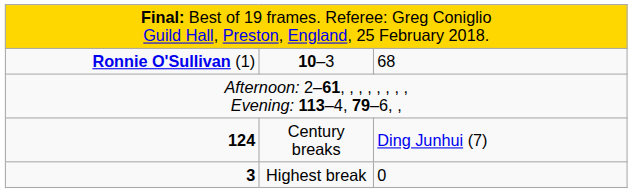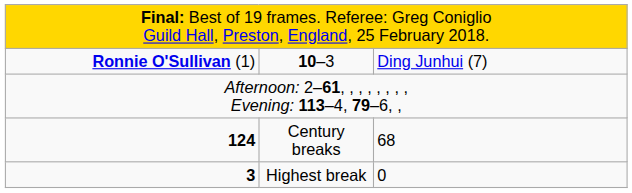 <table class="wikitable" style="font-size: 95%; margin: 1em auto 1em auto;">
 <tr>
 <td colspan="3" align="center" bgcolor="#ffd700"><strong>Final:</strong> Best of 19 frames. Referee: Greg Coniglio<br><a href='#'>Guild Hall</a>, <a href='#'>Preston</a>, <a href='#'>England</a>, 25 February 2018.</td>
 </tr>
 <tr>
 <td width="230" align="right"><strong><a href='#'>Ronnie O'Sullivan</a></strong> (1)<br></td>
 <td width="100" align="center"><strong>10</strong>–3</td>
-<td>68</td>
+<td width="230"><a href='#'>Ding Junhui</a> (7)<br></td>
 </tr>
 <tr>
 <td colspan="3" align="center" style="font-size: 100%"><em>Afternoon:</em> 2–<strong>61</strong>, , , , , , , ,  <br><em>Evening:</em> <strong>113</strong>–4, <strong>79</strong>–6, , </td>
 </tr>
 <tr>
 <td align="right"><strong>124</strong></td>
 <td align="center">Century breaks</td>
-<td width="230"><a href='#'>Ding Junhui</a> (7)<br></td>
+<td>68</td>
 </tr>
 <tr>
 <td align="right"><strong>3</strong></td>
 <td align="center">Highest break</td>
 <td>0</td>
 </tr>
 </table>
